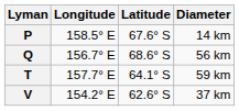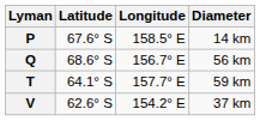 <table class="wikitable" style="text-align: right;">
 <tr>
 <th scope="col">Lyman</th>
+<th scope="col">Latitude</th>
 <th scope="col">Longitude</th>
-<th scope="col">Latitude</th>
 <th scope="col">Diameter</th>
 </tr>
 <tr>
 <th scope="row">P</th>
+<td>67.6° S</td>
 <td>158.5° E</td>
-<td>67.6° S</td>
 <td>14 km</td>
 </tr>
 <tr>
 <th scope="row">Q</th>
+<td>68.6° S</td>
 <td>156.7° E</td>
-<td>68.6° S</td>
 <td>56 km</td>
 </tr>
 <tr>
 <th scope="row">T</th>
+<td>64.1° S</td>
 <td>157.7° E</td>
-<td>64.1° S</td>
 <td>59 km</td>
 </tr>
 <tr>
 <th scope="row">V</th>
+<td>62.6° S</td>
 <td>154.2° E</td>
-<td>62.6° S</td>
 <td>37 km</td>
 </tr>
 </table>
